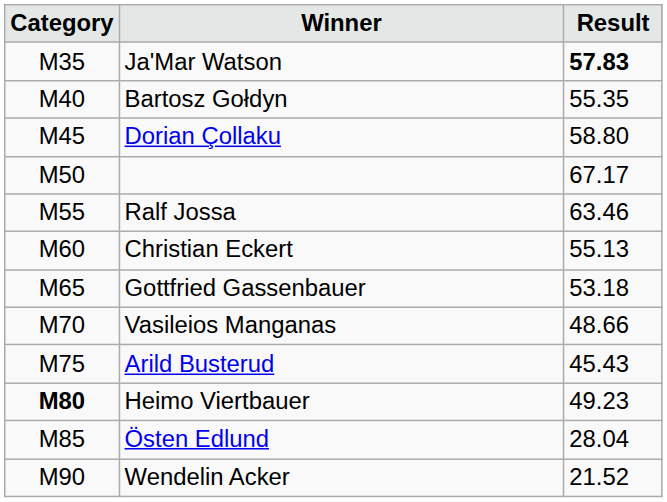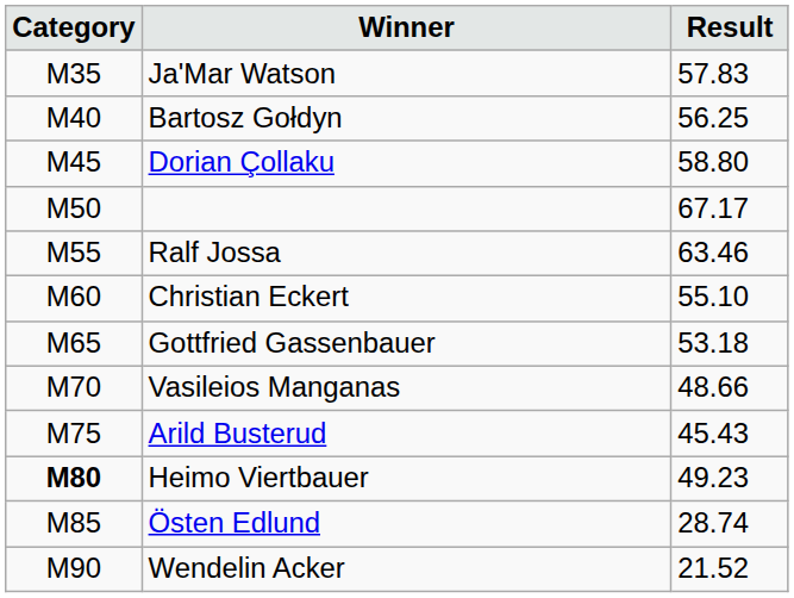 <table class="wikitable" width=35%>
 <tr>
 <td width=15% align="center" bgcolor=#E3E7E6><strong>Category</strong></td>
 <td align="center" bgcolor=#E3E7E6> <strong>Winner</strong></td>
 <td width=15% align="center" bgcolor=#E3E7E6><strong>Result</strong></td>
 </tr>
 <tr>
 <td align="center">M35</td>
 <td> Ja'Mar Watson</td>
-<td><strong>57.83</strong></td>
+<td>57.83</td>
 </tr>
 <tr>
 <td align="center">M40</td>
 <td> Bartosz Gołdyn</td>
-<td>55.35</td>
+<td>56.25</td>
 </tr>
 <tr>
 <td align="center">M45</td>
 <td> <a href='#'>Dorian Çollaku</a></td>
 <td>58.80</td>
 </tr>
 <tr>
 <td align="center">M50</td>
 <td> </td>
 <td>67.17</td>
 </tr>
 <tr>
 <td align="center">M55</td>
 <td> Ralf Jossa</td>
 <td>63.46</td>
 </tr>
 <tr>
 <td align="center">M60</td>
 <td> Christian Eckert</td>
-<td>55.13</td>
+<td>55.10</td>
 </tr>
 <tr>
 <td align="center">M65</td>
 <td> Gottfried Gassenbauer</td>
 <td>53.18</td>
 </tr>
 <tr>
 <td align="center">M70</td>
 <td> Vasileios Manganas</td>
 <td>48.66</td>
 </tr>
 <tr>
 <td align="center">M75</td>
 <td> <a href='#'>Arild Busterud</a></td>
 <td>45.43</td>
 </tr>
 <tr>
 <td align="center"><strong>M80</strong></td>
 <td> Heimo Viertbauer</td>
 <td>49.23</td>
 </tr>
 <tr>
 <td align="center">M85</td>
 <td> <a href='#'>Östen Edlund</a></td>
-<td>28.04</td>
+<td>28.74</td>
 </tr>
 <tr>
 <td align="center">M90</td>
 <td> Wendelin Acker</td>
 <td>21.52</td>
 </tr>
 </table>
